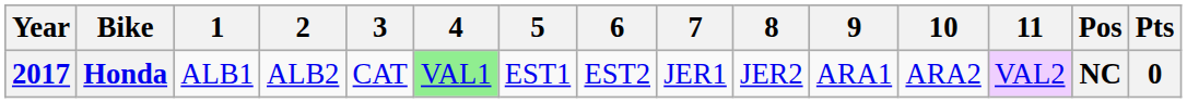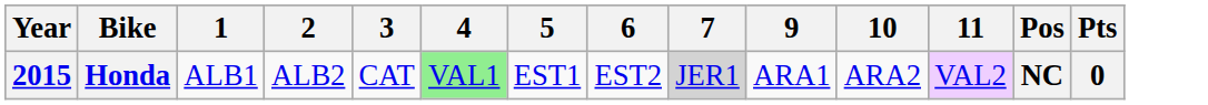 <table class="wikitable" style="text-align:center;">
 <tr>
 <th>Year</th>
 <th>Bike</th>
 <th>1</th>
 <th>2</th>
 <th>3</th>
 <th>4</th>
 <th>5</th>
 <th>6</th>
 <th>7</th>
-<th>8</th>
 <th>9</th>
 <th>10</th>
 <th>11</th>
 <th>Pos</th>
 <th>Pts</th>
 </tr>
 <tr>
-<th><a href='#'>2017</a></th>
+<th><a href='#'>2015</a></th>
 <th><a href='#'>Honda</a></th>
 <td><a href='#'>ALB1</a></td>
 <td><a href='#'>ALB2</a></td>
 <td><a href='#'>CAT</a></td>
 <td style="background: lightgreen;"><a href='#'>VAL1</a></td>
 <td><a href='#'>EST1</a></td>
 <td><a href='#'>EST2</a></td>
-<td><a href='#'>JER1</a></td>
-<td><a href='#'>JER2</a></td>
+<td style="background: lightgrey;"><a href='#'>JER1</a></td>
 <td><a href='#'>ARA1</a></td>
 <td><a href='#'>ARA2</a></td>
 <td style="background:#EFCFFF;"><a href='#'>VAL2</a><br></td>
 <th>NC</th>
 <th>0</th>
 </tr>
 </table>
